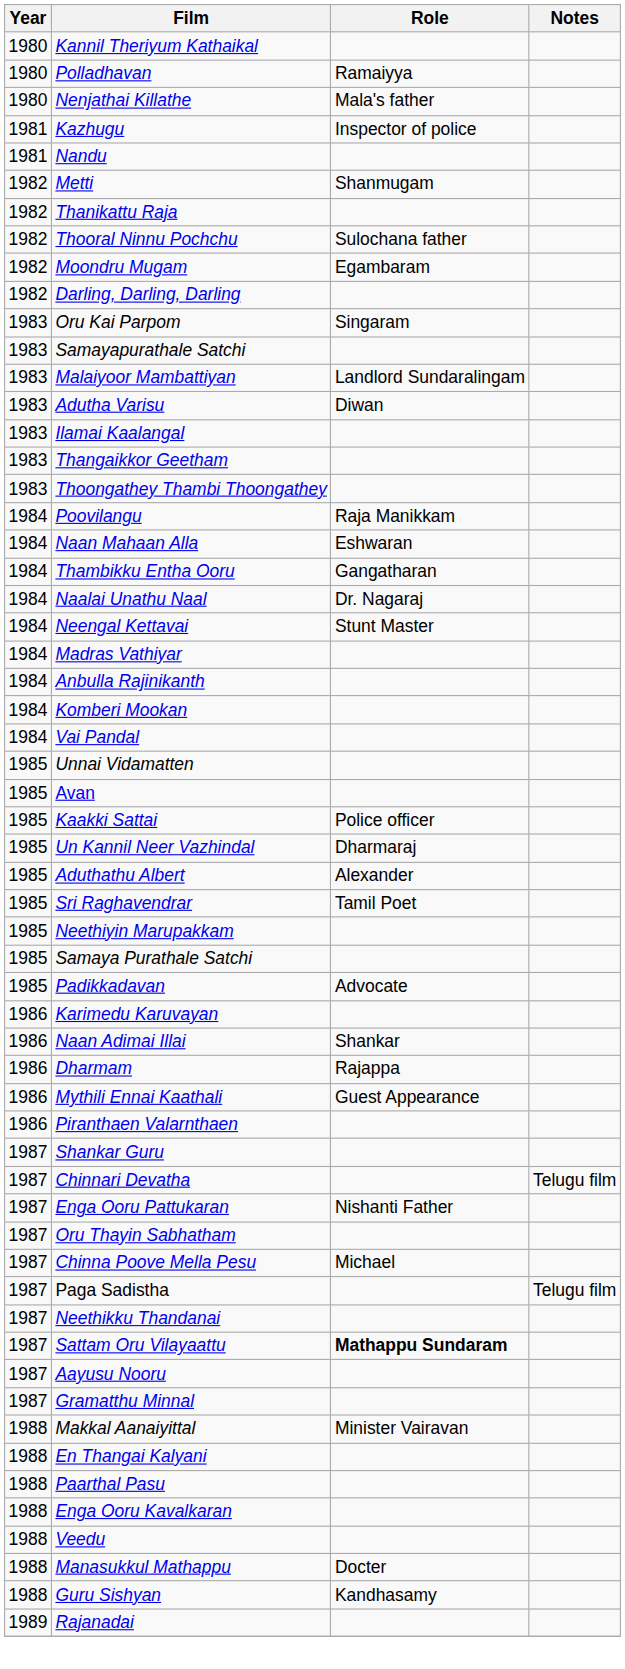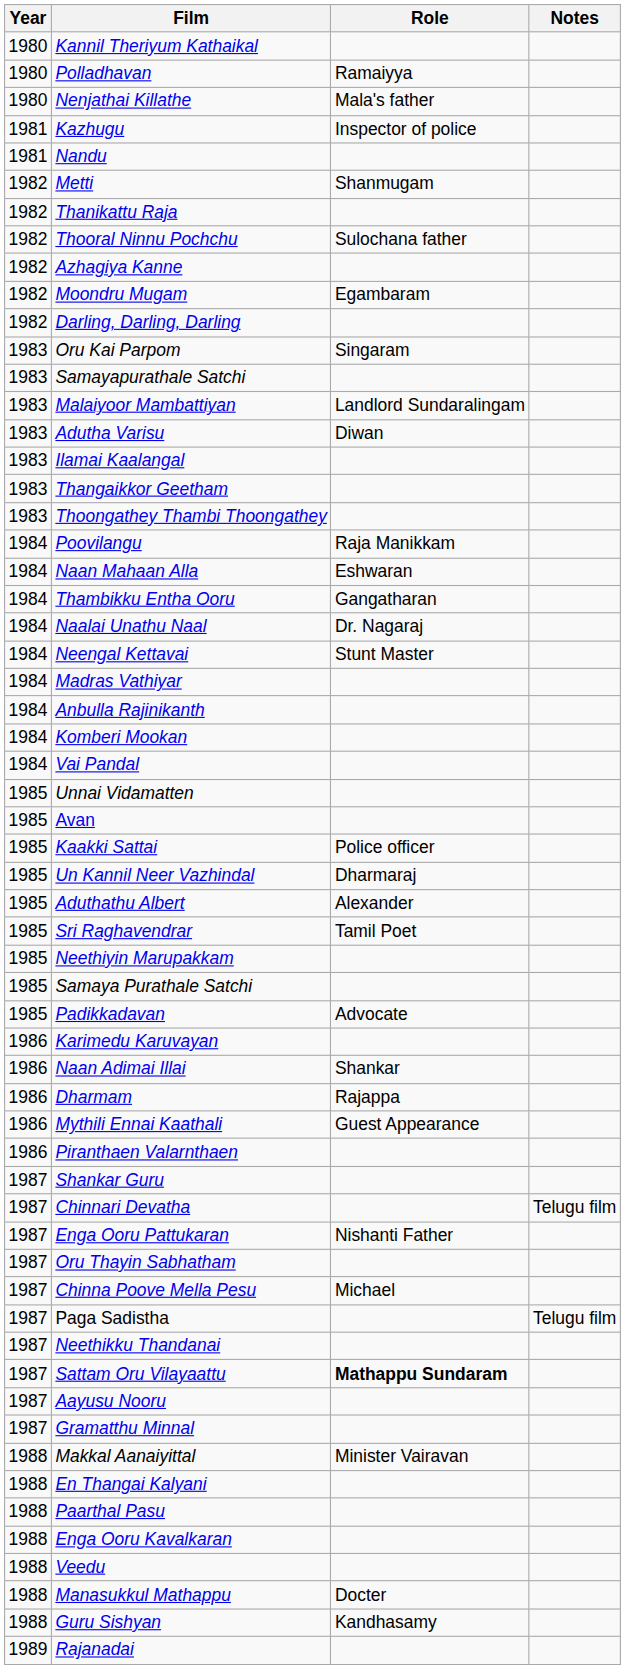 <table class="wikitable sortable">
 <tr>
 <th>Year</th>
 <th>Film</th>
 <th>Role</th>
 <th>Notes</th>
 </tr>
 <tr>
 <td>1980</td>
 <td><em><a href='#'>Kannil Theriyum Kathaikal</a></em></td>
 <td></td>
 <td></td>
 </tr>
 <tr>
 <td>1980</td>
 <td><em><a href='#'>Polladhavan</a></em></td>
 <td>Ramaiyya</td>
 <td></td>
 </tr>
 <tr>
 <td>1980</td>
 <td><em><a href='#'>Nenjathai Killathe</a></em></td>
 <td>Mala's father</td>
 <td></td>
 </tr>
 <tr>
 <td>1981</td>
 <td><em><a href='#'>Kazhugu</a></em></td>
 <td>Inspector of police</td>
 <td></td>
 </tr>
 <tr>
 <td>1981</td>
 <td><em><a href='#'>Nandu</a></em></td>
 <td></td>
 <td></td>
 </tr>
 <tr>
 <td>1982</td>
 <td><em><a href='#'>Metti</a></em></td>
 <td>Shanmugam</td>
 <td></td>
 </tr>
 <tr>
 <td>1982</td>
 <td><em><a href='#'>Thanikattu Raja</a></em></td>
 <td></td>
 <td></td>
 </tr>
 <tr>
 <td>1982</td>
 <td><em><a href='#'>Thooral Ninnu Pochchu</a></em></td>
 <td>Sulochana father</td>
+<td></td>
+</tr>
+<tr>
+<td>1982</td>
+<td><em><a href='#'>Azhagiya Kanne</a></em></td>
+<td></td>
 <td></td>
 </tr>
 <tr>
 <td>1982</td>
 <td><em><a href='#'>Moondru Mugam</a></em></td>
 <td>Egambaram</td>
 <td></td>
 </tr>
 <tr>
 <td>1982</td>
 <td><em><a href='#'>Darling, Darling, Darling</a></em></td>
 <td></td>
 <td></td>
 </tr>
 <tr>
 <td>1983</td>
 <td><em>Oru Kai Parpom</em></td>
 <td>Singaram</td>
 <td></td>
 </tr>
 <tr>
 <td>1983</td>
 <td><em>Samayapurathale Satchi</em></td>
 <td></td>
 <td></td>
 </tr>
 <tr>
 <td>1983</td>
 <td><em><a href='#'>Malaiyoor Mambattiyan</a></em></td>
 <td>Landlord Sundaralingam</td>
 <td></td>
 </tr>
 <tr>
 <td>1983</td>
 <td><em><a href='#'>Adutha Varisu</a></em></td>
 <td>Diwan</td>
 <td></td>
 </tr>
 <tr>
 <td>1983</td>
 <td><em><a href='#'>Ilamai Kaalangal</a></em></td>
 <td></td>
 <td></td>
 </tr>
 <tr>
 <td>1983</td>
 <td><em><a href='#'>Thangaikkor Geetham</a></em></td>
 <td></td>
 <td></td>
 </tr>
 <tr>
 <td>1983</td>
 <td><em><a href='#'>Thoongathey Thambi Thoongathey</a></em></td>
 <td></td>
 <td></td>
 </tr>
 <tr>
 <td>1984</td>
 <td><em><a href='#'>Poovilangu</a></em></td>
 <td>Raja Manikkam</td>
 <td></td>
 </tr>
 <tr>
 <td>1984</td>
 <td><em><a href='#'>Naan Mahaan Alla</a></em></td>
 <td>Eshwaran</td>
 <td></td>
 </tr>
 <tr>
 <td>1984</td>
 <td><em><a href='#'>Thambikku Entha Ooru</a></em></td>
 <td>Gangatharan</td>
 <td></td>
 </tr>
 <tr>
 <td>1984</td>
 <td><em><a href='#'>Naalai Unathu Naal</a></em></td>
 <td>Dr. Nagaraj</td>
 <td></td>
 </tr>
 <tr>
 <td>1984</td>
 <td><em><a href='#'>Neengal Kettavai</a></em></td>
 <td>Stunt Master</td>
 <td></td>
 </tr>
 <tr>
 <td>1984</td>
 <td><em><a href='#'>Madras Vathiyar</a></em></td>
 <td></td>
 <td></td>
 </tr>
 <tr>
 <td>1984</td>
 <td><em><a href='#'>Anbulla Rajinikanth</a></em></td>
 <td></td>
 <td></td>
 </tr>
 <tr>
 <td>1984</td>
 <td><em><a href='#'>Komberi Mookan</a></em></td>
 <td></td>
 <td></td>
 </tr>
 <tr>
 <td>1984</td>
 <td><em><a href='#'>Vai Pandal</a></em></td>
 <td></td>
 <td></td>
 </tr>
 <tr>
 <td>1985</td>
 <td><em>Unnai Vidamatten</em></td>
 <td></td>
 <td></td>
 </tr>
 <tr>
 <td>1985</td>
 <td><a href='#'>Avan</a></td>
 <td></td>
 <td></td>
 </tr>
 <tr>
 <td>1985</td>
 <td><em><a href='#'>Kaakki Sattai</a></em></td>
 <td>Police officer</td>
 <td></td>
 </tr>
 <tr>
 <td>1985</td>
 <td><em><a href='#'>Un Kannil Neer Vazhindal</a></em></td>
 <td>Dharmaraj</td>
 <td></td>
 </tr>
 <tr>
 <td>1985</td>
 <td><em><a href='#'>Aduthathu Albert</a></em></td>
 <td>Alexander</td>
 <td></td>
 </tr>
 <tr>
 <td>1985</td>
 <td><em><a href='#'>Sri Raghavendrar</a></em></td>
 <td>Tamil Poet</td>
 <td></td>
 </tr>
 <tr>
 <td>1985</td>
 <td><em><a href='#'>Neethiyin Marupakkam</a></em></td>
 <td></td>
 <td></td>
 </tr>
 <tr>
 <td>1985</td>
 <td><em>Samaya Purathale Satchi</em></td>
 <td></td>
 <td></td>
 </tr>
 <tr>
 <td>1985</td>
 <td><em><a href='#'>Padikkadavan</a></em></td>
 <td>Advocate</td>
 <td></td>
 </tr>
 <tr>
 <td>1986</td>
 <td><em><a href='#'>Karimedu Karuvayan</a></em></td>
 <td></td>
 <td></td>
 </tr>
 <tr>
 <td>1986</td>
 <td><em><a href='#'>Naan Adimai Illai</a></em></td>
 <td>Shankar</td>
 <td></td>
 </tr>
 <tr>
 <td>1986</td>
 <td><em><a href='#'>Dharmam</a></em></td>
 <td>Rajappa</td>
 <td></td>
 </tr>
 <tr>
 <td>1986</td>
 <td><em><a href='#'>Mythili Ennai Kaathali</a></em></td>
 <td>Guest Appearance</td>
 <td></td>
 </tr>
 <tr>
 <td>1986</td>
 <td><em><a href='#'>Piranthaen Valarnthaen</a></em></td>
 <td></td>
 <td></td>
 </tr>
 <tr>
 <td>1987</td>
 <td><em><a href='#'>Shankar Guru</a></em></td>
 <td></td>
 <td></td>
 </tr>
 <tr>
 <td>1987</td>
 <td><a href='#'><em>Chinnari Devatha</em></a></td>
 <td></td>
 <td>Telugu film</td>
 </tr>
 <tr>
 <td>1987</td>
 <td><em><a href='#'>Enga Ooru Pattukaran</a></em></td>
 <td>Nishanti Father</td>
 <td></td>
 </tr>
 <tr>
 <td>1987</td>
 <td><em><a href='#'>Oru Thayin Sabhatham</a></em></td>
 <td></td>
 <td></td>
 </tr>
 <tr>
 <td>1987</td>
 <td><em><a href='#'>Chinna Poove Mella Pesu</a></em></td>
 <td>Michael</td>
 <td></td>
 </tr>
 <tr>
 <td>1987</td>
 <td>Paga Sadistha</td>
 <td></td>
 <td>Telugu film</td>
 </tr>
 <tr>
 <td>1987</td>
 <td><em><a href='#'>Neethikku Thandanai</a></em></td>
 <td></td>
 <td></td>
 </tr>
 <tr>
 <td>1987</td>
 <td><em><a href='#'>Sattam Oru Vilayaattu</a></em></td>
 <td><strong>Mathappu Sundaram</strong></td>
 <td></td>
 </tr>
 <tr>
 <td>1987</td>
 <td><em><a href='#'>Aayusu Nooru</a></em></td>
 <td></td>
 <td></td>
 </tr>
 <tr>
 <td>1987</td>
 <td><em><a href='#'>Gramatthu Minnal</a></em></td>
 <td></td>
 <td></td>
 </tr>
 <tr>
 <td>1988</td>
 <td><em>Makkal Aanaiyittal</em></td>
 <td>Minister Vairavan</td>
 <td></td>
 </tr>
 <tr>
 <td>1988</td>
 <td><em><a href='#'>En Thangai Kalyani</a></em></td>
 <td></td>
 <td></td>
 </tr>
 <tr>
 <td>1988</td>
 <td><em><a href='#'>Paarthal Pasu</a></em></td>
 <td></td>
 <td></td>
 </tr>
 <tr>
 <td>1988</td>
 <td><em><a href='#'>Enga Ooru Kavalkaran</a></em></td>
 <td></td>
 <td></td>
 </tr>
 <tr>
 <td>1988</td>
 <td><em><a href='#'>Veedu</a></em></td>
 <td></td>
 <td></td>
 </tr>
 <tr>
 <td>1988</td>
 <td><em><a href='#'>Manasukkul Mathappu</a></em></td>
 <td>Docter</td>
 <td></td>
 </tr>
 <tr>
 <td>1988</td>
 <td><em><a href='#'>Guru Sishyan</a></em></td>
 <td>Kandhasamy</td>
 <td></td>
 </tr>
 <tr>
 <td>1989</td>
 <td><em><a href='#'>Rajanadai</a></em></td>
 <td></td>
 <td></td>
 </tr>
 <tr>
 </tr>
 </table>
